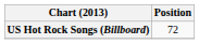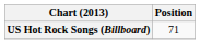 <table class="wikitable plainrowheaders sortable">
 <tr>
 <th>Chart (2013)</th>
 <th>Position</th>
 </tr>
 <tr>
 <th scope="row">US Hot Rock Songs (<em>Billboard</em>)</th>
-<td style="text-align:center;">72</td>
+<td style="text-align:center;">71</td>
 </tr>
 <tr>
 </tr>
 </table>
